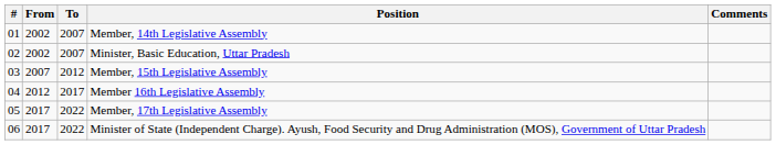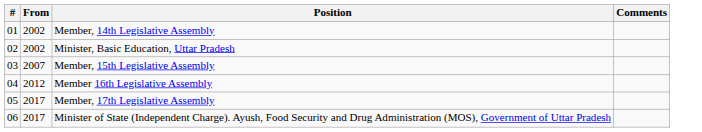 <table class="wikitable sortable">
 <tr>
 <th>#</th>
 <th>From</th>
-<th>To</th>
 <th>Position</th>
 <th>Comments</th>
 </tr>
 <tr>
 <td>01</td>
 <td>2002</td>
-<td>2007</td>
 <td>Member, <a href='#'>14th Legislative Assembly</a></td>
 <td></td>
 </tr>
 <tr>
 <td>02</td>
 <td>2002</td>
-<td>2007</td>
 <td>Minister, Basic Education, <a href='#'>Uttar Pradesh</a></td>
 <td></td>
 </tr>
 <tr>
 <td>03</td>
 <td>2007</td>
-<td>2012</td>
 <td>Member, <a href='#'>15th Legislative Assembly</a></td>
 <td></td>
 </tr>
 <tr>
 <td>04</td>
 <td>2012</td>
-<td>2017</td>
 <td>Member <a href='#'>16th Legislative Assembly</a></td>
 <td></td>
 </tr>
 <tr>
 <td>05</td>
 <td>2017</td>
-<td>2022</td>
 <td>Member, <a href='#'>17th Legislative Assembly</a></td>
 <td></td>
 </tr>
 <tr>
 <td>06</td>
 <td>2017</td>
-<td>2022</td>
 <td>Minister of State (Independent Charge). Ayush, Food Security and Drug Administration (MOS), <a href='#'>Government of Uttar Pradesh</a></td>
 <td></td>
 </tr>
 </table>
